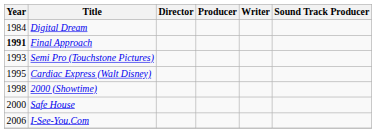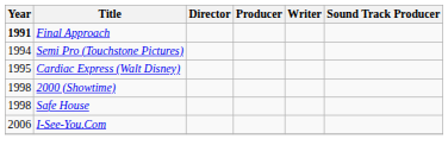 <table class="wikitable">
 <tr>
 <th>Year</th>
 <th>Title</th>
 <th>Director</th>
 <th>Producer</th>
 <th>Writer</th>
 <th>Sound Track Producer</th>
 </tr>
 <tr>
-<td>1984</td>
-<td><em><a href='#'>Digital Dream</a></em></td>
-<td></td>
-<td></td>
-<td></td>
-<td></td>
-</tr>
-<tr>
 <td><strong>1991</strong></td>
 <td><em><a href='#'>Final Approach</a></em></td>
 <td></td>
 <td></td>
 <td></td>
 <td></td>
 </tr>
 <tr>
-<td>1993</td>
+<td>1994</td>
 <td><em><a href='#'>Semi Pro (Touchstone Pictures)</a></em></td>
 <td></td>
 <td></td>
 <td></td>
 <td></td>
 </tr>
 <tr>
 <td>1995</td>
 <td><em><a href='#'>Cardiac Express (Walt Disney)</a></em></td>
 <td></td>
 <td></td>
 <td></td>
 <td></td>
 </tr>
 <tr>
 <td>1998</td>
 <td><em><a href='#'>2000 (Showtime)</a></em></td>
 <td></td>
 <td></td>
 <td></td>
 <td></td>
 </tr>
 <tr>
-<td>2000</td>
+<td>1998</td>
 <td><em><a href='#'>Safe House</a></em></td>
 <td></td>
 <td></td>
 <td></td>
 <td></td>
 </tr>
 <tr>
 <td>2006</td>
 <td><em><a href='#'>I-See-You.Com</a></em></td>
 <td></td>
 <td></td>
 <td></td>
 <td></td>
 </tr>
 <tr>
 </tr>
 </table>
